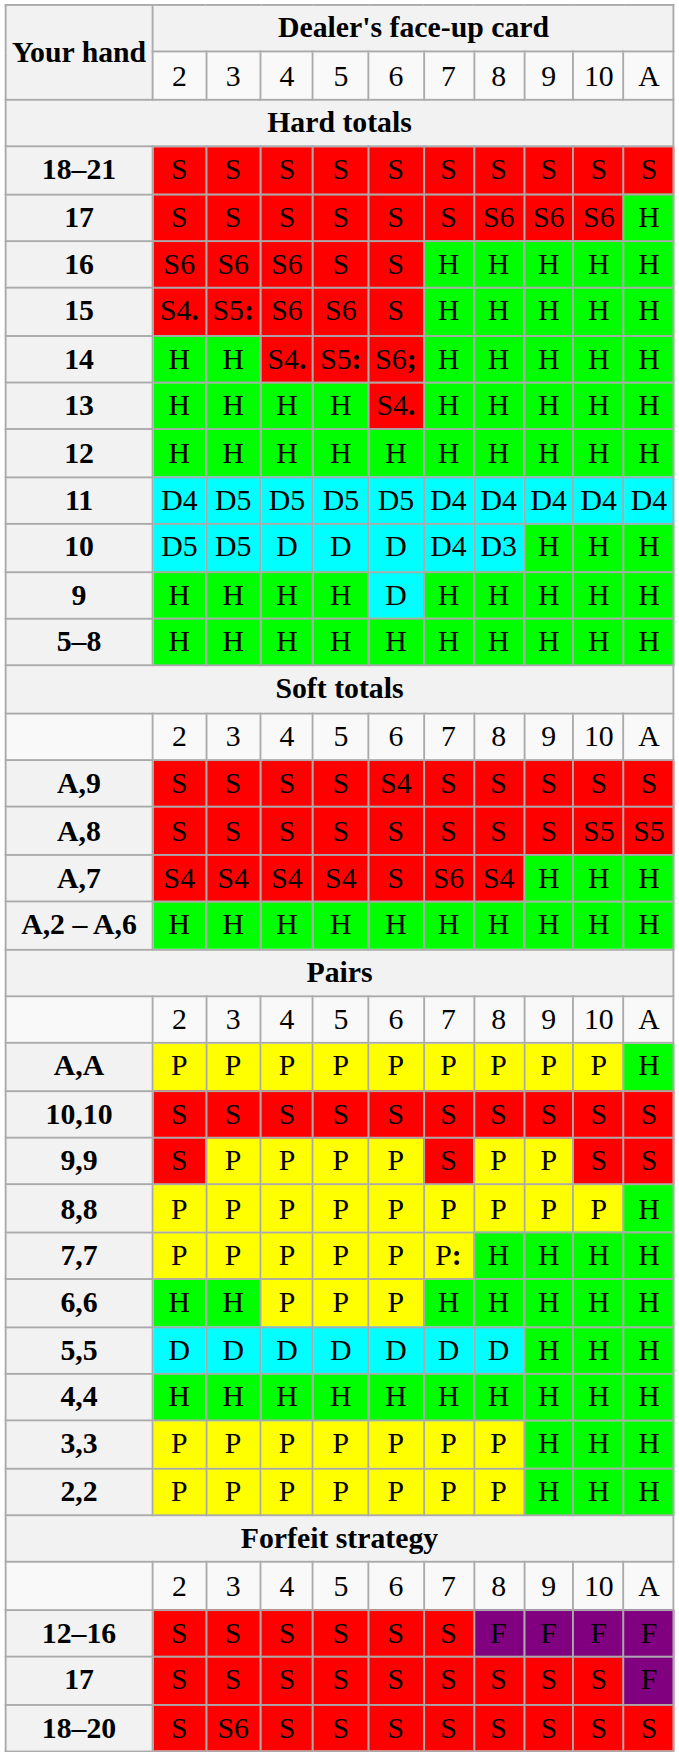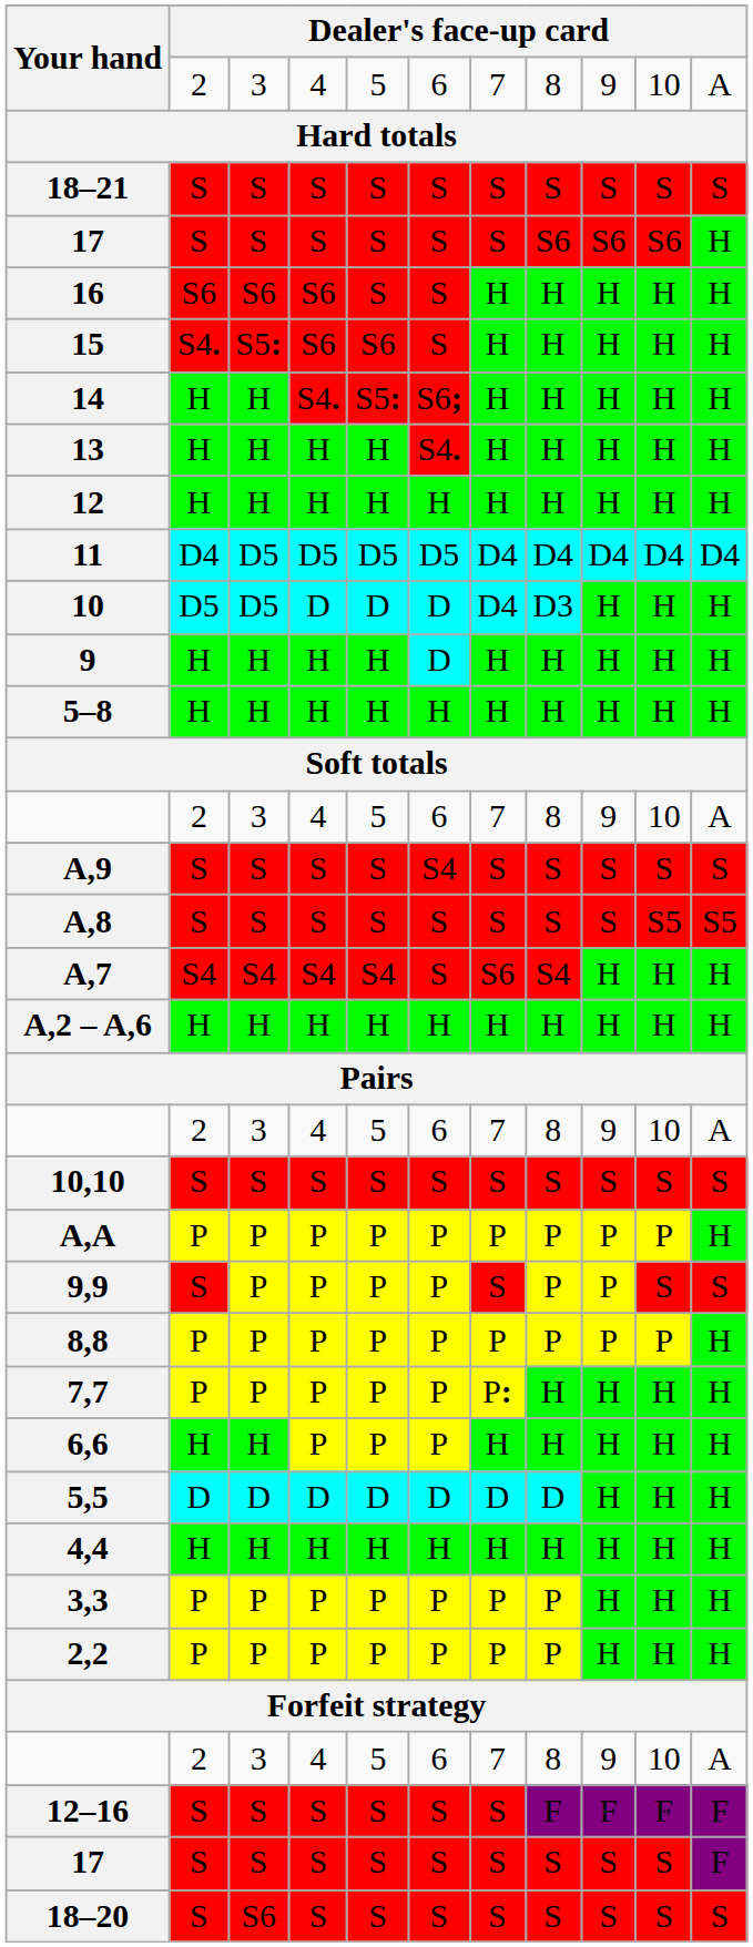 <table class="wikitable" style="margin:1em auto; text-align:center">
 <tr>
 <th rowspan="2">Your hand</th>
 <th COLSPAN="10">Dealer's face-up card</th>
 </tr>
 <tr>
 <td>2</td>
 <td>3</td>
 <td>4</td>
 <td>5</td>
 <td>6</td>
 <td>7</td>
 <td>8</td>
 <td>9</td>
 <td>10</td>
 <td>A</td>
 </tr>
 <tr>
 <th COLSPAN="11">Hard totals</th>
 </tr>
 <tr>
 <th>18–21</th>
 <td style="background:red; color:black">S</td>
 <td style="background:red; color:black">S</td>
 <td style="background:red; color:black">S</td>
 <td style="background:red; color:black">S</td>
 <td style="background:red; color:black">S</td>
 <td style="background:red; color:black">S</td>
 <td style="background:red; color:black">S</td>
 <td style="background:red; color:black">S</td>
 <td style="background:red; color:black">S</td>
 <td style="background:red; color:black">S</td>
 </tr>
 <tr>
 <th>17</th>
 <td style="background:red; color:black">S</td>
 <td style="background:red; color:black">S</td>
 <td style="background:red; color:black">S</td>
 <td style="background:red; color:black">S</td>
 <td style="background:red; color:black">S</td>
 <td style="background:red; color:black">S</td>
 <td style="background:red; color:black">S6</td>
 <td style="background:red; color:black">S6</td>
 <td style="background:red; color:black">S6</td>
 <td style="background:lime; color:black">H</td>
 </tr>
 <tr>
 <th>16</th>
 <td style="background:red; color:black">S6</td>
 <td style="background:red; color:black">S6</td>
 <td style="background:red; color:black">S6</td>
 <td style="background:red; color:black">S</td>
 <td style="background:red; color:black">S</td>
 <td style="background:lime; color:black">H</td>
 <td style="background:lime; color:black">H</td>
 <td style="background:lime; color:black">H</td>
 <td style="background:lime; color:black">H</td>
 <td style="background:lime; color:black">H</td>
 </tr>
 <tr>
 <th>15</th>
 <td style="background:red; color:black">S4<strong>.</strong></td>
 <td style="background:red; color:black">S5<strong>:</strong></td>
 <td style="background:red; color:black">S6</td>
 <td style="background:red; color:black">S6</td>
 <td style="background:red; color:black">S</td>
 <td style="background:lime; color:black">H</td>
 <td style="background:lime; color:black">H</td>
 <td style="background:lime; color:black">H</td>
 <td style="background:lime; color:black">H</td>
 <td style="background:lime; color:black">H</td>
 </tr>
 <tr>
 <th>14</th>
 <td style="background:lime; color:black">H</td>
 <td style="background:lime; color:black">H</td>
 <td style="background:red; color:black">S4<strong>.</strong></td>
 <td style="background:red; color:black">S5<strong>:</strong></td>
 <td style="background:red; color:black">S6<strong>;</strong></td>
 <td style="background:lime; color:black">H</td>
 <td style="background:lime; color:black">H</td>
 <td style="background:lime; color:black">H</td>
 <td style="background:lime; color:black">H</td>
 <td style="background:lime; color:black">H</td>
 </tr>
 <tr>
 <th>13</th>
 <td style="background:lime; color:black">H</td>
 <td style="background:lime; color:black">H</td>
 <td style="background:lime; color:black">H</td>
 <td style="background:lime; color:black">H</td>
 <td style="background:red; color:black">S4<strong>.</strong></td>
 <td style="background:lime; color:black">H</td>
 <td style="background:lime; color:black">H</td>
 <td style="background:lime; color:black">H</td>
 <td style="background:lime; color:black">H</td>
 <td style="background:lime; color:black">H</td>
 </tr>
 <tr>
 <th>12</th>
 <td style="background:lime; color:black">H</td>
 <td style="background:lime; color:black">H</td>
 <td style="background:lime; color:black">H</td>
 <td style="background:lime; color:black">H</td>
 <td style="background:lime; color:black">H</td>
 <td style="background:lime; color:black">H</td>
 <td style="background:lime; color:black">H</td>
 <td style="background:lime; color:black">H</td>
 <td style="background:lime; color:black">H</td>
 <td style="background:lime; color:black">H</td>
 </tr>
 <tr>
 <th>11</th>
 <td style="background:cyan; color:black">D4</td>
 <td style="background:cyan; color:black">D5</td>
 <td style="background:cyan; color:black">D5</td>
 <td style="background:cyan; color:black">D5</td>
 <td style="background:cyan; color:black">D5</td>
 <td style="background:cyan; color:black">D4</td>
 <td style="background:cyan; color:black">D4</td>
 <td style="background:cyan; color:black">D4</td>
 <td style="background:cyan; color:black">D4</td>
 <td style="background:cyan; color:black">D4</td>
 </tr>
 <tr>
 <th>10</th>
 <td style="background:cyan; color:black">D5</td>
 <td style="background:cyan; color:black">D5</td>
 <td style="background:cyan; color:black">D</td>
 <td style="background:cyan; color:black">D</td>
 <td style="background:cyan; color:black">D</td>
 <td style="background:cyan; color:black">D4</td>
 <td style="background:cyan; color:black">D3</td>
 <td style="background:lime; color:black">H</td>
 <td style="background:lime; color:black">H</td>
 <td style="background:lime; color:black">H</td>
 </tr>
 <tr>
 <th>9</th>
 <td style="background:lime; color:black">H</td>
 <td style="background:lime; color:black">H</td>
 <td style="background:lime; color:black">H</td>
 <td style="background:lime; color:black">H</td>
 <td style="background:cyan; color:black">D</td>
 <td style="background:lime; color:black">H</td>
 <td style="background:lime; color:black">H</td>
 <td style="background:lime; color:black">H</td>
 <td style="background:lime; color:black">H</td>
 <td style="background:lime; color:black">H</td>
 </tr>
 <tr>
 <th>5–8</th>
 <td style="background:lime; color:black">H</td>
 <td style="background:lime; color:black">H</td>
 <td style="background:lime; color:black">H</td>
 <td style="background:lime; color:black">H</td>
 <td style="background:lime; color:black">H</td>
 <td style="background:lime; color:black">H</td>
 <td style="background:lime; color:black">H</td>
 <td style="background:lime; color:black">H</td>
 <td style="background:lime; color:black">H</td>
 <td style="background:lime; color:black">H</td>
 </tr>
 <tr>
 <th COLSPAN="11">Soft totals</th>
 </tr>
 <tr>
 <td></td>
 <td>2</td>
 <td>3</td>
 <td>4</td>
 <td>5</td>
 <td>6</td>
 <td>7</td>
 <td>8</td>
 <td>9</td>
 <td>10</td>
 <td>A</td>
 </tr>
 <tr>
 <th>A,9</th>
 <td style="background:red; color:black">S</td>
 <td style="background:red; color:black">S</td>
 <td style="background:red; color:black">S</td>
 <td style="background:red; color:black">S</td>
 <td style="background:red; color:black">S4</td>
 <td style="background:red; color:black">S</td>
 <td style="background:red; color:black">S</td>
 <td style="background:red; color:black">S</td>
 <td style="background:red; color:black">S</td>
 <td style="background:red; color:black">S</td>
 </tr>
 <tr>
 <th>A,8</th>
 <td style="background:red; color:black">S</td>
 <td style="background:red; color:black">S</td>
 <td style="background:red; color:black">S</td>
 <td style="background:red; color:black">S</td>
 <td style="background:red; color:black">S</td>
 <td style="background:red; color:black">S</td>
 <td style="background:red; color:black">S</td>
 <td style="background:red; color:black">S</td>
 <td style="background:red; color:black">S5</td>
 <td style="background:red; color:black">S5</td>
 </tr>
 <tr>
 <th>A,7</th>
 <td style="background:red; color:black">S4</td>
 <td style="background:red; color:black">S4</td>
 <td style="background:red; color:black">S4</td>
 <td style="background:red; color:black">S4</td>
 <td style="background:red; color:black">S</td>
 <td style="background:red; color:black">S6</td>
 <td style="background:red; color:black">S4</td>
 <td style="background:lime; color:black">H</td>
 <td style="background:lime; color:black">H</td>
 <td style="background:lime; color:black">H</td>
 </tr>
 <tr>
 <th>A,2 – A,6</th>
 <td style="background:lime; color:black">H</td>
 <td style="background:lime; color:black">H</td>
 <td style="background:lime; color:black">H</td>
 <td style="background:lime; color:black">H</td>
 <td style="background:lime; color:black">H</td>
 <td style="background:lime; color:black">H</td>
 <td style="background:lime; color:black">H</td>
 <td style="background:lime; color:black">H</td>
 <td style="background:lime; color:black">H</td>
 <td style="background:lime; color:black">H</td>
 </tr>
 <tr>
 <th COLSPAN="11">Pairs</th>
 </tr>
 <tr>
 <td></td>
 <td>2</td>
 <td>3</td>
 <td>4</td>
 <td>5</td>
 <td>6</td>
 <td>7</td>
 <td>8</td>
 <td>9</td>
 <td>10</td>
 <td>A</td>
 </tr>
 <tr>
+<th>10,10</th>
+<td style="background:red; color:black">S</td>
+<td style="background:red; color:black">S</td>
+<td style="background:red; color:black">S</td>
+<td style="background:red; color:black">S</td>
+<td style="background:red; color:black">S</td>
+<td style="background:red; color:black">S</td>
+<td style="background:red; color:black">S</td>
+<td style="background:red; color:black">S</td>
+<td style="background:red; color:black">S</td>
+<td style="background:red; color:black">S</td>
+</tr>
+<tr>
 <th>A,A</th>
 <td style="background:yellow; color:black">P</td>
 <td style="background:yellow; color:black">P</td>
 <td style="background:yellow; color:black">P</td>
 <td style="background:yellow; color:black">P</td>
 <td style="background:yellow; color:black">P</td>
 <td style="background:yellow; color:black">P</td>
 <td style="background:yellow; color:black">P</td>
 <td style="background:yellow; color:black">P</td>
 <td style="background:yellow; color:black">P</td>
 <td style="background:lime; color:black">H</td>
-</tr>
-<tr>
-<th>10,10</th>
-<td style="background:red; color:black">S</td>
-<td style="background:red; color:black">S</td>
-<td style="background:red; color:black">S</td>
-<td style="background:red; color:black">S</td>
-<td style="background:red; color:black">S</td>
-<td style="background:red; color:black">S</td>
-<td style="background:red; color:black">S</td>
-<td style="background:red; color:black">S</td>
-<td style="background:red; color:black">S</td>
-<td style="background:red; color:black">S</td>
 </tr>
 <tr>
 <th>9,9</th>
 <td style="background:red; color:black">S</td>
 <td style="background:yellow; color:black">P</td>
 <td style="background:yellow; color:black">P</td>
 <td style="background:yellow; color:black">P</td>
 <td style="background:yellow; color:black">P</td>
 <td style="background:red; color:black">S</td>
 <td style="background:yellow; color:black">P</td>
 <td style="background:yellow; color:black">P</td>
 <td style="background:red; color:black">S</td>
 <td style="background:red; color:black">S</td>
 </tr>
 <tr>
 <th>8,8</th>
 <td style="background:yellow; color:black">P</td>
 <td style="background:yellow; color:black">P</td>
 <td style="background:yellow; color:black">P</td>
 <td style="background:yellow; color:black">P</td>
 <td style="background:yellow; color:black">P</td>
 <td style="background:yellow; color:black">P</td>
 <td style="background:yellow; color:black">P</td>
 <td style="background:yellow; color:black">P</td>
 <td style="background:yellow; color:black">P</td>
 <td style="background:lime; color:black">H</td>
 </tr>
 <tr>
 <th>7,7</th>
 <td style="background:yellow; color:black">P</td>
 <td style="background:yellow; color:black">P</td>
 <td style="background:yellow; color:black">P</td>
 <td style="background:yellow; color:black">P</td>
 <td style="background:yellow; color:black">P</td>
 <td style="background:yellow; color:black">P<strong>:</strong></td>
 <td style="background:lime; color:black">H</td>
 <td style="background:lime; color:black">H</td>
 <td style="background:lime; color:black">H</td>
 <td style="background:lime; color:black">H</td>
 </tr>
 <tr>
 <th>6,6</th>
 <td style="background:lime; color:black">H</td>
 <td style="background:lime; color:black">H</td>
 <td style="background:yellow; color:black">P</td>
 <td style="background:yellow; color:black">P</td>
 <td style="background:yellow; color:black">P</td>
 <td style="background:lime; color:black">H</td>
 <td style="background:lime; color:black">H</td>
 <td style="background:lime; color:black">H</td>
 <td style="background:lime; color:black">H</td>
 <td style="background:lime; color:black">H</td>
 </tr>
 <tr>
 <th>5,5</th>
 <td style="background:cyan; color:black">D</td>
 <td style="background:cyan; color:black">D</td>
 <td style="background:cyan; color:black">D</td>
 <td style="background:cyan; color:black">D</td>
 <td style="background:cyan; color:black">D</td>
 <td style="background:cyan; color:black">D</td>
 <td style="background:cyan; color:black">D</td>
 <td style="background:lime; color:black">H</td>
 <td style="background:lime; color:black">H</td>
 <td style="background:lime; color:black">H</td>
 </tr>
 <tr>
 <th>4,4</th>
 <td style="background:lime; color:black">H</td>
 <td style="background:lime; color:black">H</td>
 <td style="background:lime; color:black">H</td>
 <td style="background:lime; color:black">H</td>
 <td style="background:lime; color:black">H</td>
 <td style="background:lime; color:black">H</td>
 <td style="background:lime; color:black">H</td>
 <td style="background:lime; color:black">H</td>
 <td style="background:lime; color:black">H</td>
 <td style="background:lime; color:black">H</td>
 </tr>
 <tr>
 <th>3,3</th>
 <td style="background:yellow; color:black">P</td>
 <td style="background:yellow; color:black">P</td>
 <td style="background:yellow; color:black">P</td>
 <td style="background:yellow; color:black">P</td>
 <td style="background:yellow; color:black">P</td>
 <td style="background:yellow; color:black">P</td>
 <td style="background:yellow; color:black">P</td>
 <td style="background:lime; color:black">H</td>
 <td style="background:lime; color:black">H</td>
 <td style="background:lime; color:black">H</td>
 </tr>
 <tr>
 <th>2,2</th>
 <td style="background:yellow; color:black">P</td>
 <td style="background:yellow; color:black">P</td>
 <td style="background:yellow; color:black">P</td>
 <td style="background:yellow; color:black">P</td>
 <td style="background:yellow; color:black">P</td>
 <td style="background:yellow; color:black">P</td>
 <td style="background:yellow; color:black">P</td>
 <td style="background:lime; color:black">H</td>
 <td style="background:lime; color:black">H</td>
 <td style="background:lime; color:black">H</td>
 </tr>
 <tr>
 <th COLSPAN="11">Forfeit strategy</th>
 </tr>
 <tr>
 <td></td>
 <td>2</td>
 <td>3</td>
 <td>4</td>
 <td>5</td>
 <td>6</td>
 <td>7</td>
 <td>8</td>
 <td>9</td>
 <td>10</td>
 <td>A</td>
 </tr>
 <tr>
 <th>12–16</th>
 <td style="background:red; color:black">S</td>
 <td style="background:red; color:black">S</td>
 <td style="background:red; color:black">S</td>
 <td style="background:red; color:black">S</td>
 <td style="background:red; color:black">S</td>
 <td style="background:red; color:black">S</td>
 <td style="background:purple; color:black">F</td>
 <td style="background:purple; color:black">F</td>
 <td style="background:purple; color:black">F</td>
 <td style="background:purple; color:black">F</td>
 </tr>
 <tr>
 <th>17</th>
 <td style="background:red; color:black">S</td>
 <td style="background:red; color:black">S</td>
 <td style="background:red; color:black">S</td>
 <td style="background:red; color:black">S</td>
 <td style="background:red; color:black">S</td>
 <td style="background:red; color:black">S</td>
 <td style="background:red; color:black">S</td>
 <td style="background:red; color:black">S</td>
 <td style="background:red; color:black">S</td>
 <td style="background:purple; color:black">F</td>
 </tr>
 <tr>
 <th>18–20</th>
 <td style="background:red; color:black">S</td>
 <td style="background:red; color:black">S6</td>
 <td style="background:red; color:black">S</td>
 <td style="background:red; color:black">S</td>
 <td style="background:red; color:black">S</td>
 <td style="background:red; color:black">S</td>
 <td style="background:red; color:black">S</td>
 <td style="background:red; color:black">S</td>
 <td style="background:red; color:black">S</td>
 <td style="background:red; color:black">S</td>
 </tr>
 </table>
